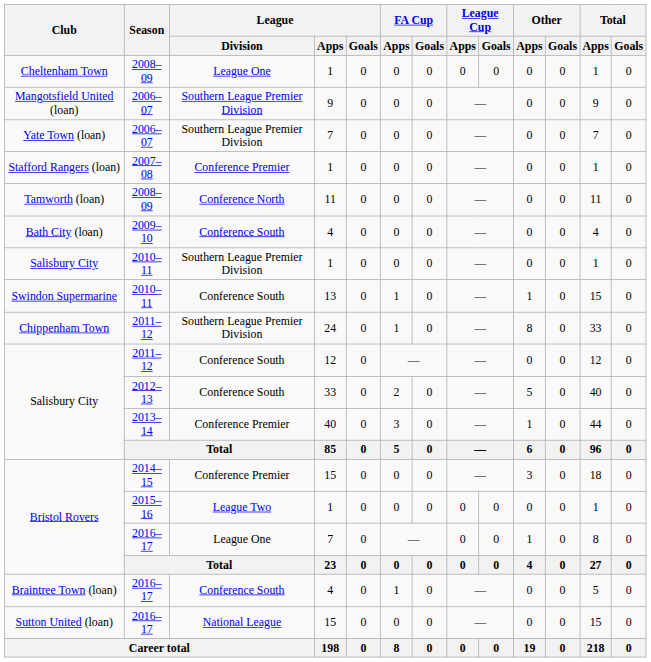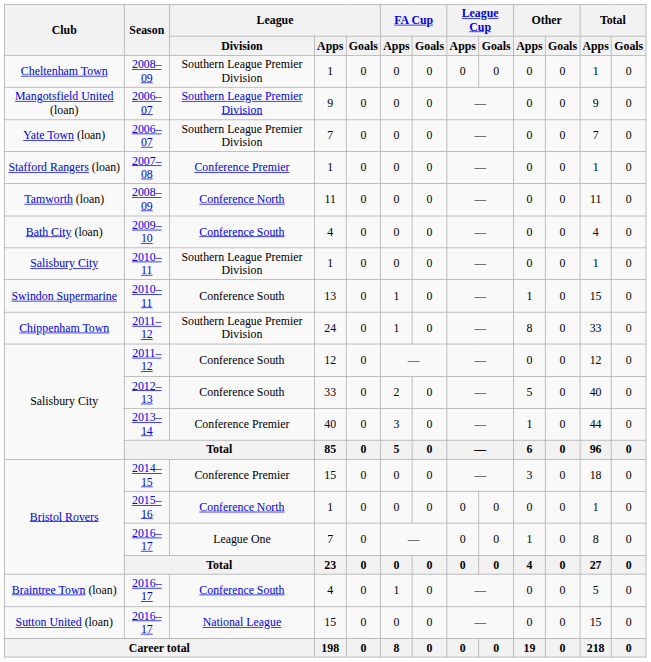 <table class="wikitable" style="text-align: center;">
 <tr>
 <th rowspan="2">Club</th>
 <th rowspan="2">Season</th>
 <th colspan="3">League</th>
 <th colspan="2"><a href='#'>FA Cup</a></th>
 <th colspan="2"><a href='#'>League Cup</a></th>
 <th colspan="2">Other</th>
 <th colspan="2">Total</th>
 </tr>
 <tr>
 <th>Division</th>
 <th>Apps</th>
 <th>Goals</th>
 <th>Apps</th>
 <th>Goals</th>
 <th>Apps</th>
 <th>Goals</th>
 <th>Apps</th>
 <th>Goals</th>
 <th>Apps</th>
 <th>Goals</th>
 </tr>
 <tr>
 <td rowspan="1" valign="center"><a href='#'>Cheltenham Town</a></td>
 <td><a href='#'>2008–09</a></td>
-<td><a href='#'>League One</a></td>
+<td>Southern League Premier Division</td>
 <td>1</td>
 <td>0</td>
 <td>0</td>
 <td>0</td>
 <td>0</td>
 <td>0</td>
 <td>0</td>
 <td>0</td>
 <td>1</td>
 <td>0</td>
 </tr>
 <tr>
 <td rowspan="1" valign="center"><a href='#'>Mangotsfield United</a> (loan)</td>
 <td><a href='#'>2006–07</a></td>
 <td><a href='#'>Southern League Premier Division</a></td>
 <td>9</td>
 <td>0</td>
 <td>0</td>
 <td>0</td>
 <td colspan="2">—</td>
 <td>0</td>
 <td>0</td>
 <td>9</td>
 <td>0</td>
 </tr>
 <tr>
 <td rowspan="1" valign="center"><a href='#'>Yate Town</a> (loan)</td>
 <td><a href='#'>2006–07</a></td>
 <td>Southern League Premier Division</td>
 <td>7</td>
 <td>0</td>
 <td>0</td>
 <td>0</td>
 <td colspan="2">—</td>
 <td>0</td>
 <td>0</td>
 <td>7</td>
 <td>0</td>
 </tr>
 <tr>
 <td rowspan="1" valign="center"><a href='#'>Stafford Rangers</a> (loan)</td>
 <td><a href='#'>2007–08</a></td>
 <td><a href='#'>Conference Premier</a></td>
 <td>1</td>
 <td>0</td>
 <td>0</td>
 <td>0</td>
 <td colspan="2">—</td>
 <td>0</td>
 <td>0</td>
 <td>1</td>
 <td>0</td>
 </tr>
 <tr>
 <td rowspan="1" valign="center"><a href='#'>Tamworth</a> (loan)</td>
 <td><a href='#'>2008–09</a></td>
 <td><a href='#'>Conference North</a></td>
 <td>11</td>
 <td>0</td>
 <td>0</td>
 <td>0</td>
 <td colspan="2">—</td>
 <td>0</td>
 <td>0</td>
 <td>11</td>
 <td>0</td>
 </tr>
 <tr>
 <td rowspan="1" valign="center"><a href='#'>Bath City</a> (loan)</td>
 <td><a href='#'>2009–10</a></td>
 <td><a href='#'>Conference South</a></td>
 <td>4</td>
 <td>0</td>
 <td>0</td>
 <td>0</td>
 <td colspan="2">—</td>
 <td>0</td>
 <td>0</td>
 <td>4</td>
 <td>0</td>
 </tr>
 <tr>
 <td rowspan="1" valign="center"><a href='#'>Salisbury City</a></td>
 <td><a href='#'>2010–11</a></td>
 <td>Southern League Premier Division</td>
 <td>1</td>
 <td>0</td>
 <td>0</td>
 <td>0</td>
 <td colspan="2">—</td>
 <td>0</td>
 <td>0</td>
 <td>1</td>
 <td>0</td>
 </tr>
 <tr>
 <td rowspan="1" valign="center"><a href='#'>Swindon Supermarine</a></td>
 <td><a href='#'>2010–11</a></td>
 <td>Conference South</td>
 <td>13</td>
 <td>0</td>
 <td>1</td>
 <td>0</td>
 <td colspan="2">—</td>
 <td>1</td>
 <td>0</td>
 <td>15</td>
 <td>0</td>
 </tr>
 <tr>
 <td rowspan="1" valign="center"><a href='#'>Chippenham Town</a></td>
 <td><a href='#'>2011–12</a></td>
 <td>Southern League Premier Division</td>
 <td>24</td>
 <td>0</td>
 <td>1</td>
 <td>0</td>
 <td colspan="2">—</td>
 <td>8</td>
 <td>0</td>
 <td>33</td>
 <td>0</td>
 </tr>
 <tr>
 <td rowspan="4" valign="center">Salisbury City</td>
 <td><a href='#'>2011–12</a></td>
 <td>Conference South</td>
 <td>12</td>
 <td>0</td>
 <td colspan="2">—</td>
 <td colspan="2">—</td>
 <td>0</td>
 <td>0</td>
 <td>12</td>
 <td>0</td>
 </tr>
 <tr>
 <td><a href='#'>2012–13</a></td>
 <td>Conference South</td>
 <td>33</td>
 <td>0</td>
 <td>2</td>
 <td>0</td>
 <td colspan="2">—</td>
 <td>5</td>
 <td>0</td>
 <td>40</td>
 <td>0</td>
 </tr>
 <tr>
 <td><a href='#'>2013–14</a></td>
 <td>Conference Premier</td>
 <td>40</td>
 <td>0</td>
 <td>3</td>
 <td>0</td>
 <td colspan="2">—</td>
 <td>1</td>
 <td>0</td>
 <td>44</td>
 <td>0</td>
 </tr>
 <tr>
 <th colspan="2">Total</th>
 <th>85</th>
 <th>0</th>
 <th>5</th>
 <th>0</th>
 <th colspan="2">—</th>
 <th>6</th>
 <th>0</th>
 <th>96</th>
 <th>0</th>
 </tr>
 <tr>
 <td rowspan="4" valign="center"><a href='#'>Bristol Rovers</a></td>
 <td><a href='#'>2014–15</a></td>
 <td>Conference Premier</td>
 <td>15</td>
 <td>0</td>
 <td>0</td>
 <td>0</td>
 <td colspan="2">—</td>
 <td>3</td>
 <td>0</td>
 <td>18</td>
 <td>0</td>
 </tr>
 <tr>
 <td><a href='#'>2015–16</a></td>
-<td><a href='#'>League Two</a></td>
+<td><a href='#'>Conference North</a></td>
 <td>1</td>
 <td>0</td>
 <td>0</td>
 <td>0</td>
 <td>0</td>
 <td>0</td>
 <td>0</td>
 <td>0</td>
 <td>1</td>
 <td>0</td>
 </tr>
 <tr>
 <td><a href='#'>2016–17</a></td>
 <td>League One</td>
 <td>7</td>
 <td>0</td>
 <td colspan="2">—</td>
 <td>0</td>
 <td>0</td>
 <td>1</td>
 <td>0</td>
 <td>8</td>
 <td>0</td>
 </tr>
 <tr>
 <th colspan="2">Total</th>
 <th>23</th>
 <th>0</th>
 <th>0</th>
 <th>0</th>
 <th>0</th>
 <th>0</th>
 <th>4</th>
 <th>0</th>
 <th>27</th>
 <th>0</th>
 </tr>
 <tr>
 <td rowspan="1" valign="center"><a href='#'>Braintree Town</a> (loan)</td>
 <td><a href='#'>2016–17</a></td>
 <td><a href='#'>Conference South</a></td>
 <td>4</td>
 <td>0</td>
 <td>1</td>
 <td>0</td>
 <td colspan="2">—</td>
 <td>0</td>
 <td>0</td>
 <td>5</td>
 <td>0</td>
 </tr>
 <tr>
 <td rowspan="1" valign="center"><a href='#'>Sutton United</a> (loan)</td>
 <td><a href='#'>2016–17</a></td>
 <td><a href='#'>National League</a></td>
 <td>15</td>
 <td>0</td>
 <td>0</td>
 <td>0</td>
 <td colspan="2">—</td>
 <td>0</td>
 <td>0</td>
 <td>15</td>
 <td>0</td>
 </tr>
 <tr>
 <th colspan="3">Career total</th>
 <th>198</th>
 <th>0</th>
 <th>8</th>
 <th>0</th>
 <th>0</th>
 <th>0</th>
 <th>19</th>
 <th>0</th>
 <th>218</th>
 <th>0</th>
 </tr>
 </table>
